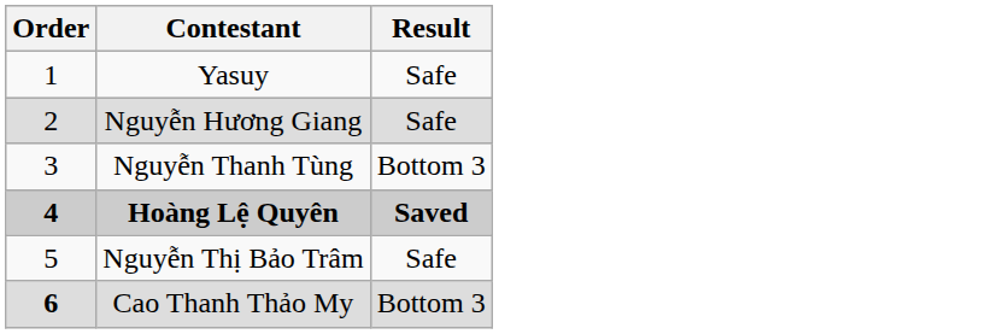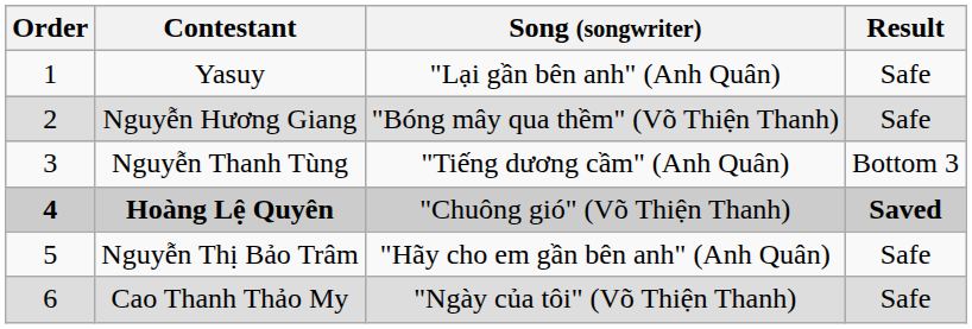 <table class="wikitable plainrowheaders" style="text-align:center;">
 <tr style="background:#f2f2f2;">
 <th scope="col">Order</th>
 <th scope="col">Contestant</th>
+<th scope="col">Song <small>(songwriter)</small></th>
 <th scope="col">Result</th>
 </tr>
 <tr>
 <td>1</td>
 <td scope="row">Yasuy</td>
+<td>"Lại gần bên anh" (Anh Quân)</td>
 <td>Safe</td>
 </tr>
 <tr style="background:#ddd;">
 <td>2</td>
 <td scope="row">Nguyễn Hương Giang</td>
+<td>"Bóng mây qua thềm" (Võ Thiện Thanh)</td>
 <td>Safe</td>
 </tr>
 <tr>
 <td>3</td>
 <td scope="row">Nguyễn Thanh Tùng</td>
+<td>"Tiếng dương cầm" (Anh Quân)</td>
 <td>Bottom 3</td>
 </tr>
 <tr style="background:#ccc;">
 <td><strong>4</strong></td>
 <td scope="row"><strong>Hoàng Lệ Quyên</strong></td>
+<td>"Chuông gió" (Võ Thiện Thanh)</td>
 <td><strong>Saved</strong></td>
 </tr>
 <tr>
 <td>5</td>
 <td scope="row">Nguyễn Thị Bảo Trâm</td>
+<td>"Hãy cho em gần bên anh" (Anh Quân)</td>
 <td>Safe</td>
 </tr>
 <tr style="background:#ddd;">
-<td><strong>6</strong></td>
+<td>6</td>
 <td scope="row">Cao Thanh Thảo My</td>
-<td>Bottom 3</td>
+<td>"Ngày của tôi" (Võ Thiện Thanh)</td>
+<td>Safe</td>
 </tr>
 </table>
